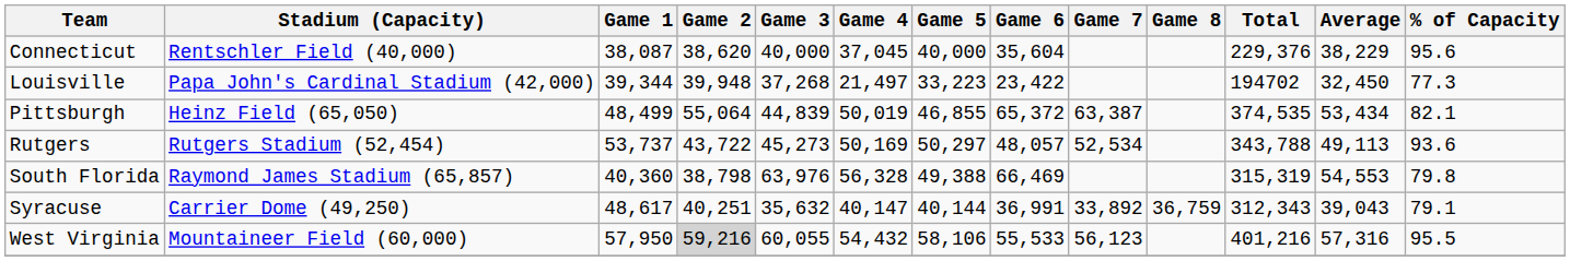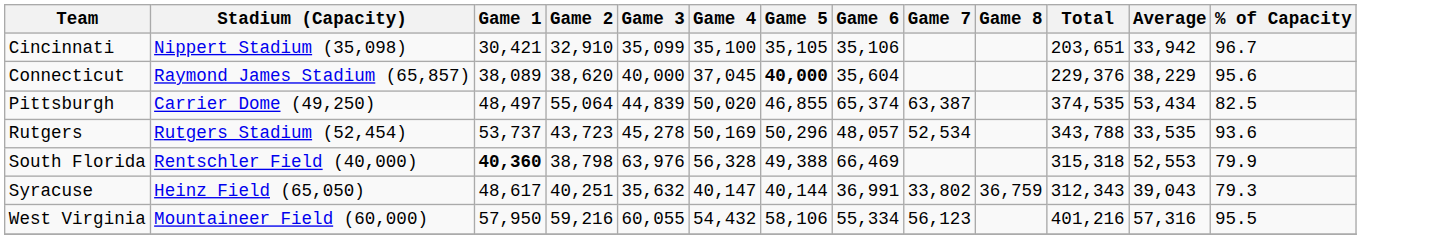 <table class="wikitable sortable">
 <tr>
 <th>Team</th>
 <th>Stadium (Capacity)</th>
 <th>Game 1</th>
 <th>Game 2</th>
 <th>Game 3</th>
 <th>Game 4</th>
 <th>Game 5</th>
 <th>Game 6</th>
 <th>Game 7</th>
 <th>Game 8</th>
 <th>Total</th>
 <th>Average</th>
 <th>% of Capacity</th>
 </tr>
 <tr>
+<td>Cincinnati</td>
+<td><a href='#'>Nippert Stadium</a> (35,098)</td>
+<td>30,421</td>
+<td>32,910</td>
+<td>35,099</td>
+<td>35,100</td>
+<td>35,105</td>
+<td>35,106</td>
+<td></td>
+<td></td>
+<td>203,651</td>
+<td>33,942</td>
+<td>96.7</td>
+</tr>
+<tr>
 <td>Connecticut</td>
-<td><a href='#'>Rentschler Field</a> (40,000)</td>
-<td>38,087</td>
+<td><a href='#'>Raymond James Stadium</a> (65,857)</td>
+<td>38,089</td>
 <td>38,620</td>
 <td>40,000</td>
 <td>37,045</td>
-<td>40,000</td>
+<td><strong>40,000</strong></td>
 <td>35,604</td>
 <td></td>
 <td></td>
 <td>229,376</td>
 <td>38,229</td>
 <td>95.6</td>
 </tr>
 <tr>
-<td>Louisville</td>
-<td><a href='#'>Papa John's Cardinal Stadium</a> (42,000)</td>
-<td>39,344</td>
-<td>39,948</td>
-<td>37,268</td>
-<td>21,497</td>
-<td>33,223</td>
-<td>23,422</td>
-<td></td>
-<td></td>
-<td>194702</td>
-<td>32,450</td>
-<td>77.3</td>
-</tr>
-<tr>
 <td>Pittsburgh</td>
-<td><a href='#'>Heinz Field</a> (65,050)</td>
-<td>48,499</td>
+<td><a href='#'>Carrier Dome</a> (49,250)</td>
+<td>48,497</td>
 <td>55,064</td>
 <td>44,839</td>
-<td>50,019</td>
+<td>50,020</td>
 <td>46,855</td>
-<td>65,372</td>
+<td>65,374</td>
 <td>63,387</td>
 <td></td>
 <td>374,535</td>
 <td>53,434</td>
-<td>82.1</td>
+<td>82.5</td>
 </tr>
 <tr>
 <td>Rutgers</td>
 <td><a href='#'>Rutgers Stadium</a> (52,454)</td>
 <td>53,737</td>
-<td>43,722</td>
-<td>45,273</td>
+<td>43,723</td>
+<td>45,278</td>
 <td>50,169</td>
-<td>50,297</td>
+<td>50,296</td>
 <td>48,057</td>
 <td>52,534</td>
 <td></td>
 <td>343,788</td>
-<td>49,113</td>
+<td>33,535</td>
 <td>93.6</td>
 </tr>
 <tr>
 <td>South Florida</td>
-<td><a href='#'>Raymond James Stadium</a> (65,857)</td>
-<td>40,360</td>
+<td><a href='#'>Rentschler Field</a> (40,000)</td>
+<td><strong>40,360</strong></td>
 <td>38,798</td>
 <td>63,976</td>
 <td>56,328</td>
 <td>49,388</td>
 <td>66,469</td>
 <td></td>
 <td></td>
-<td>315,319</td>
-<td>54,553</td>
-<td>79.8</td>
+<td>315,318</td>
+<td>52,553</td>
+<td>79.9</td>
 </tr>
 <tr>
 <td>Syracuse</td>
-<td><a href='#'>Carrier Dome</a> (49,250)</td>
+<td><a href='#'>Heinz Field</a> (65,050)</td>
 <td>48,617</td>
 <td>40,251</td>
 <td>35,632</td>
 <td>40,147</td>
 <td>40,144</td>
 <td>36,991</td>
-<td>33,892</td>
+<td>33,802</td>
 <td>36,759</td>
 <td>312,343</td>
 <td>39,043</td>
-<td>79.1</td>
+<td>79.3</td>
 </tr>
 <tr>
 <td>West Virginia</td>
 <td><a href='#'>Mountaineer Field</a> (60,000)</td>
 <td>57,950</td>
-<td style="background: lightgrey;">59,216</td>
+<td>59,216</td>
 <td>60,055</td>
 <td>54,432</td>
 <td>58,106</td>
-<td>55,533</td>
+<td>55,334</td>
 <td>56,123</td>
 <td></td>
 <td>401,216</td>
 <td>57,316</td>
 <td>95.5</td>
 </tr>
 <tr>
 </tr>
 </table>
